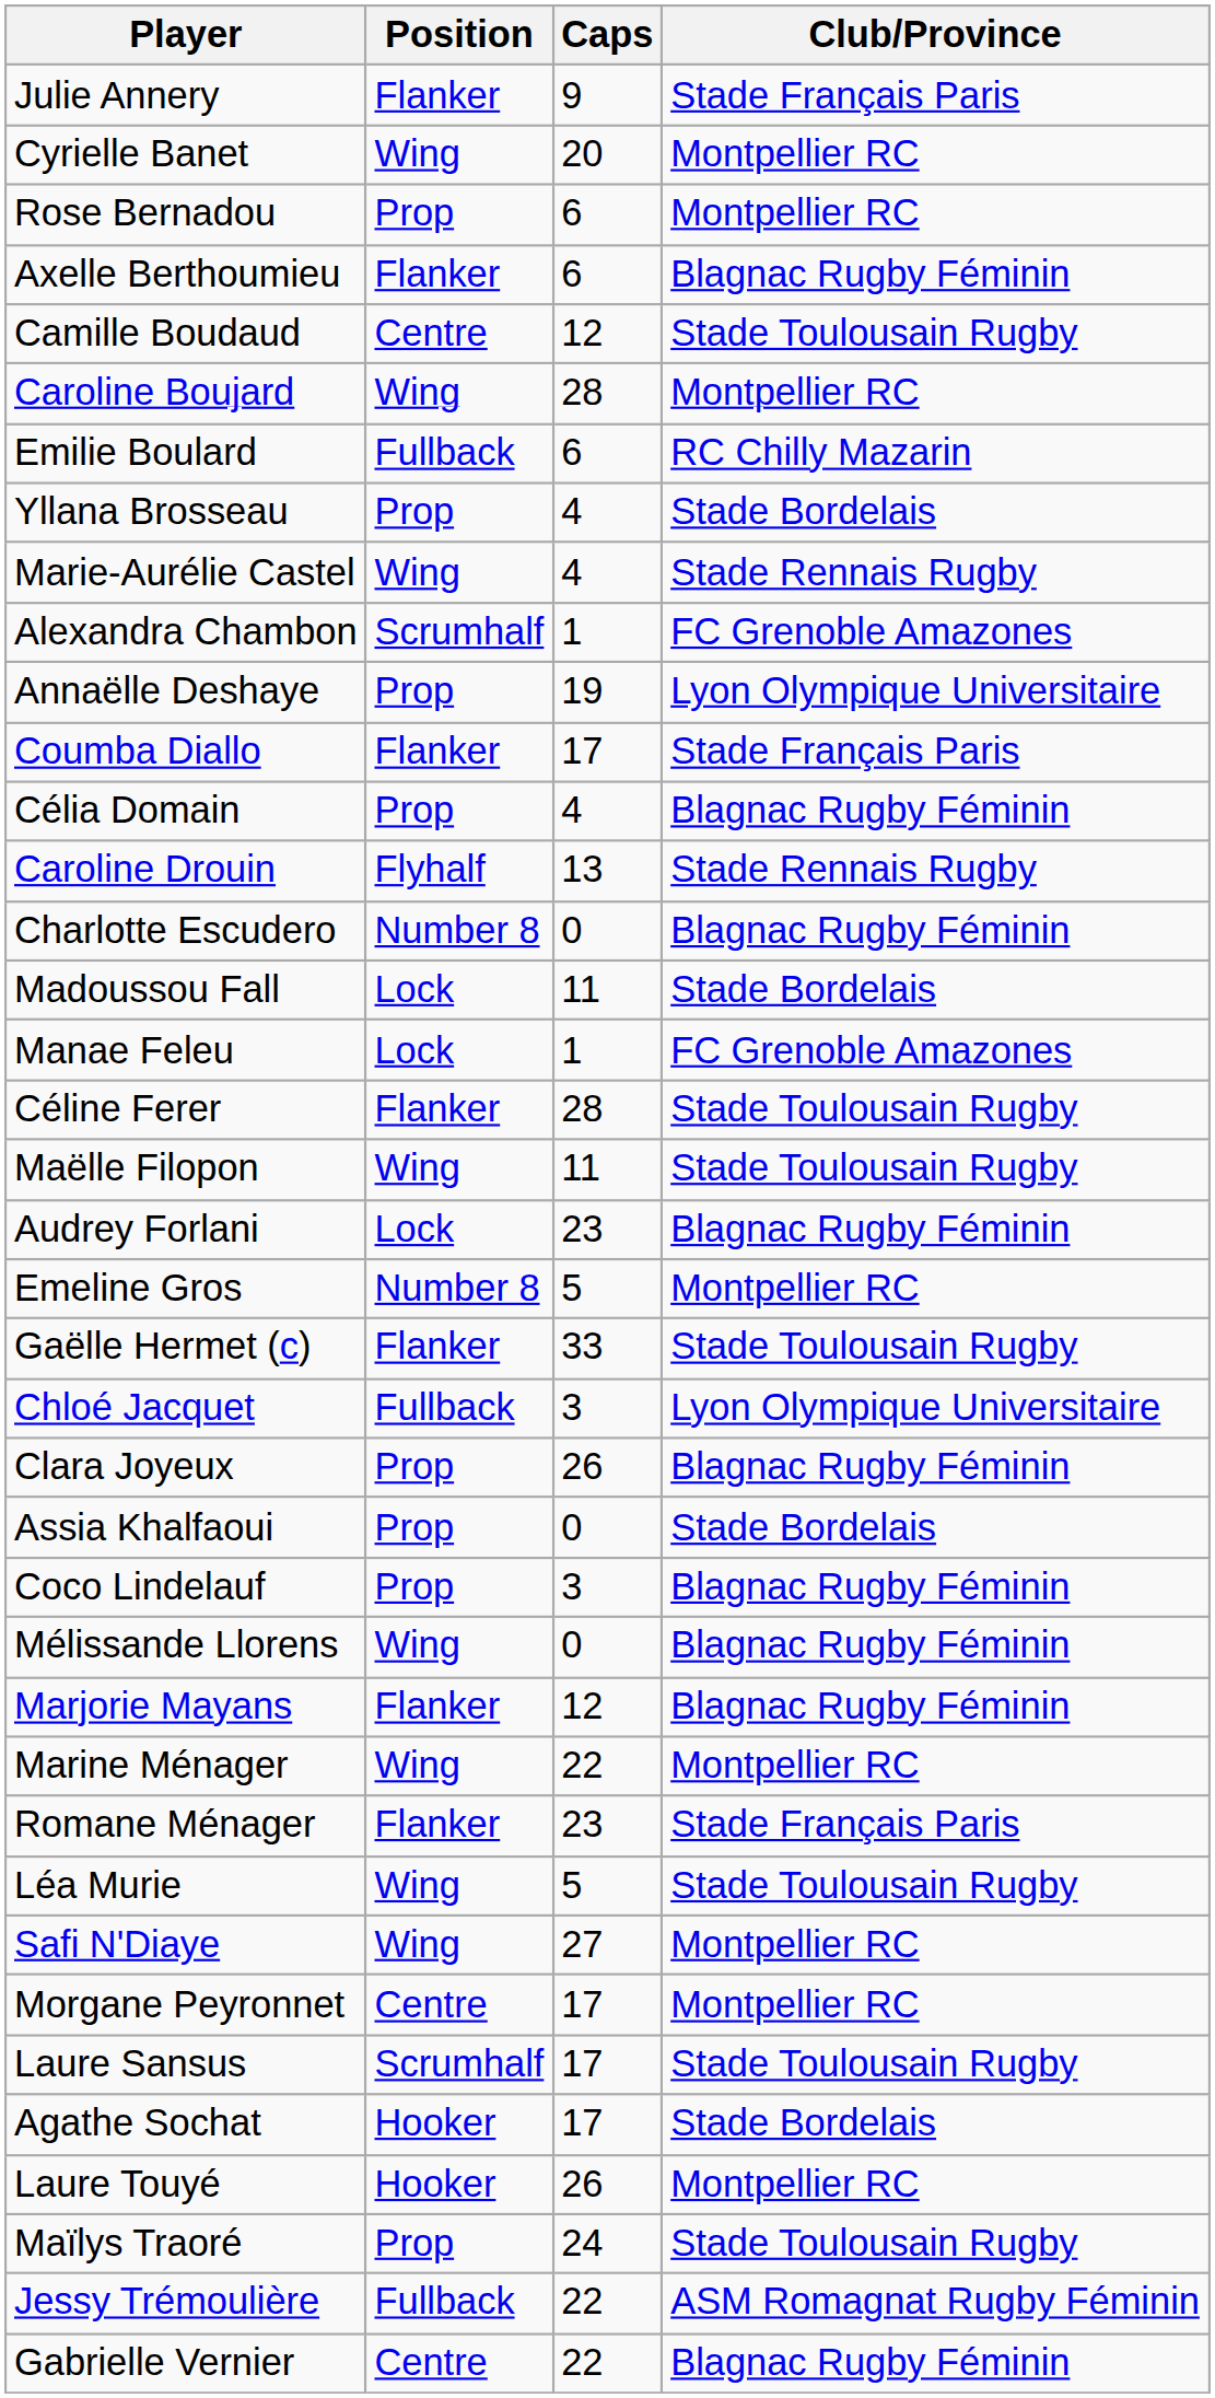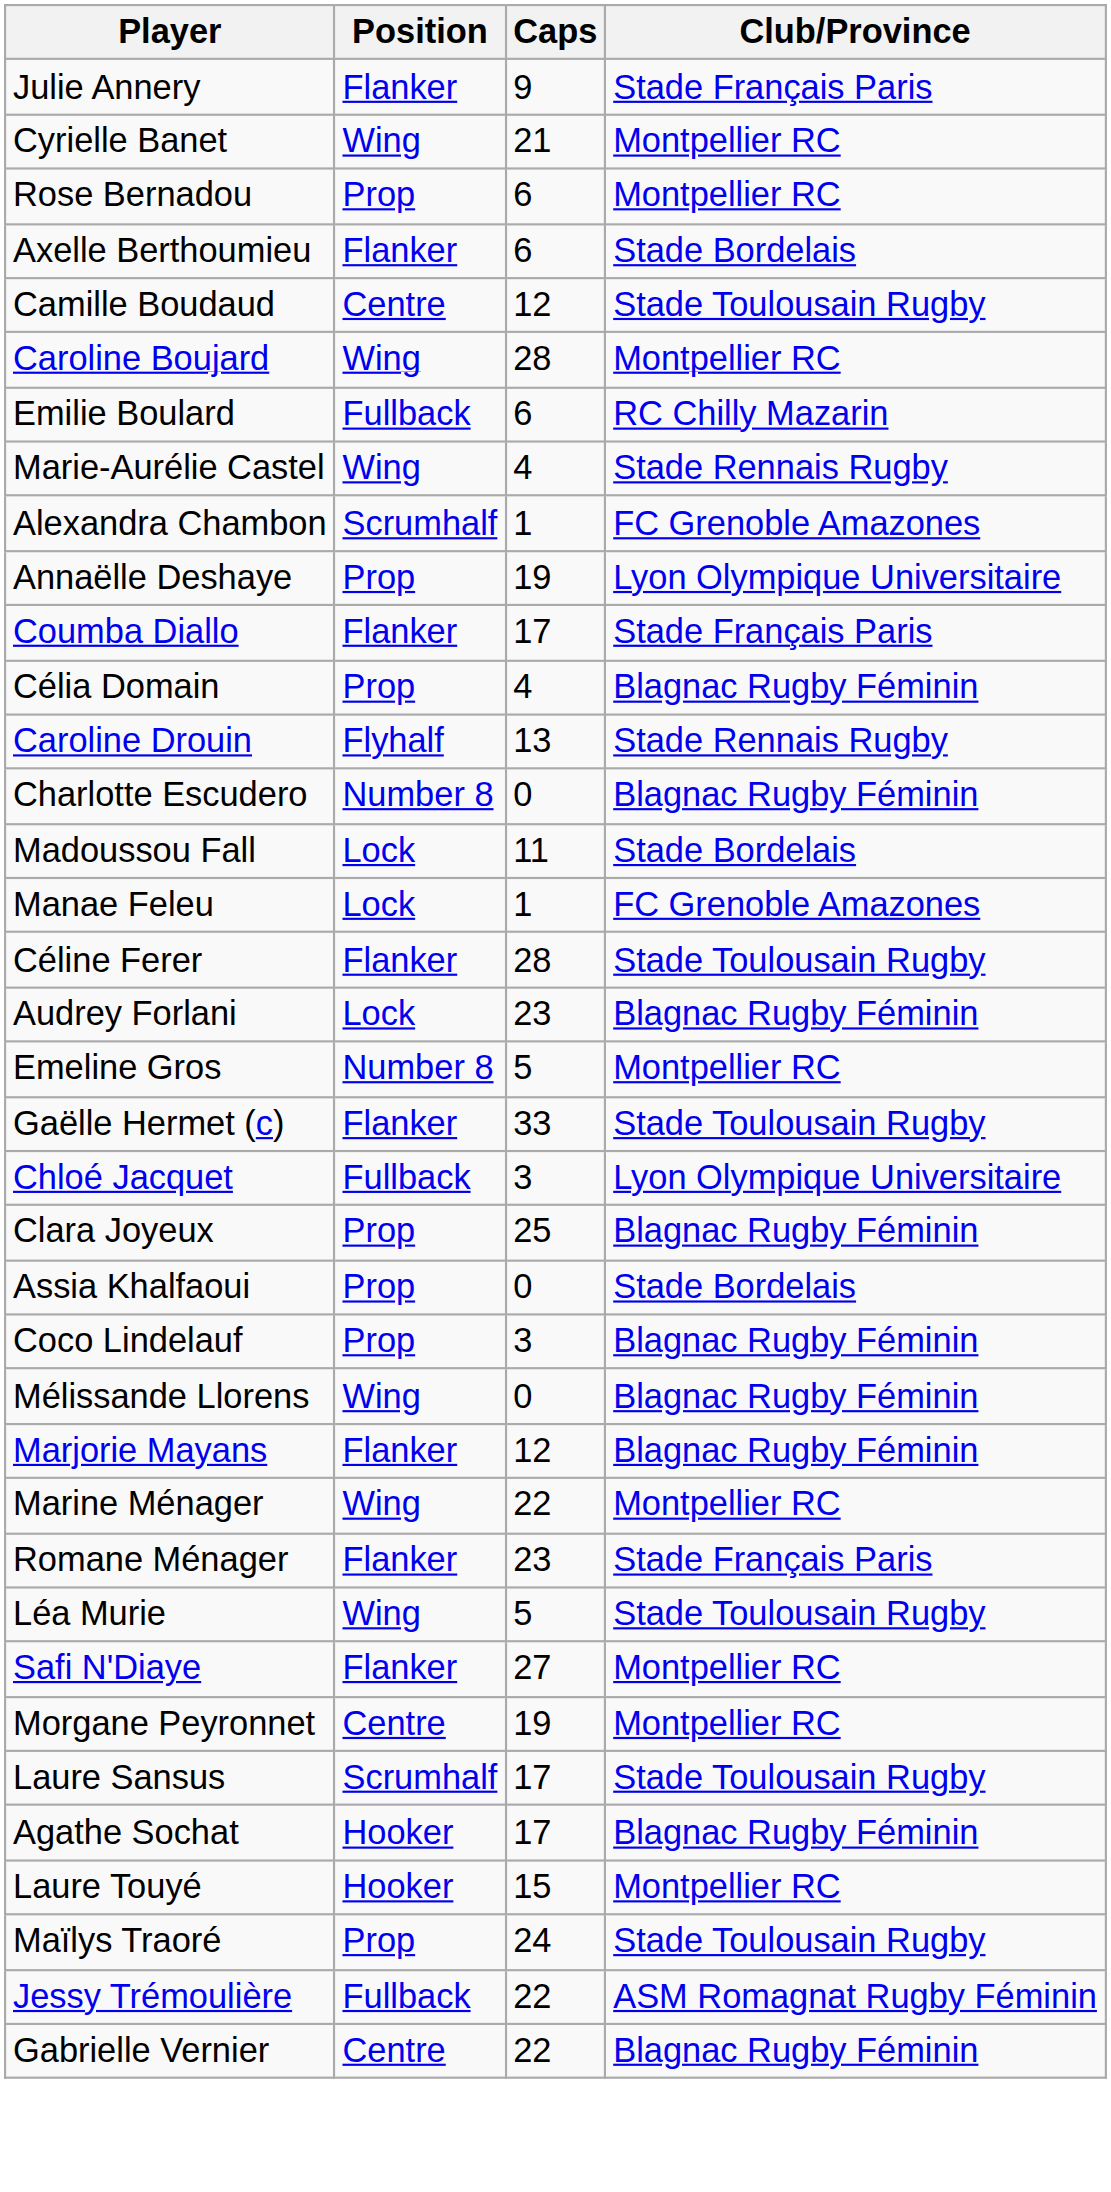 <table class="wikitable">
 <tr>
 <th>Player</th>
 <th>Position</th>
 <th>Caps</th>
 <th>Club/Province</th>
 </tr>
 <tr>
 <td>Julie Annery</td>
 <td><a href='#'>Flanker</a></td>
 <td>9</td>
 <td><a href='#'>Stade Français Paris</a></td>
 </tr>
 <tr>
 <td>Cyrielle Banet</td>
 <td><a href='#'>Wing</a></td>
-<td>20</td>
+<td>21</td>
 <td><a href='#'>Montpellier RC</a></td>
 </tr>
 <tr>
 <td>Rose Bernadou</td>
 <td><a href='#'>Prop</a></td>
 <td>6</td>
 <td><a href='#'>Montpellier RC</a></td>
 </tr>
 <tr>
 <td>Axelle Berthoumieu</td>
 <td><a href='#'>Flanker</a></td>
 <td>6</td>
-<td><a href='#'>Blagnac Rugby Féminin</a></td>
+<td><a href='#'>Stade Bordelais</a></td>
 </tr>
 <tr>
 <td>Camille Boudaud</td>
 <td><a href='#'>Centre</a></td>
 <td>12</td>
 <td><a href='#'>Stade Toulousain Rugby</a></td>
 </tr>
 <tr>
 <td><a href='#'>Caroline Boujard</a></td>
 <td><a href='#'>Wing</a></td>
 <td>28</td>
 <td><a href='#'>Montpellier RC</a></td>
 </tr>
 <tr>
 <td>Emilie Boulard</td>
 <td><a href='#'>Fullback</a></td>
 <td>6</td>
 <td><a href='#'>RC Chilly Mazarin</a></td>
-</tr>
-<tr>
-<td>Yllana Brosseau</td>
-<td><a href='#'>Prop</a></td>
-<td>4</td>
-<td><a href='#'>Stade Bordelais</a></td>
 </tr>
 <tr>
 <td>Marie-Aurélie Castel</td>
 <td><a href='#'>Wing</a></td>
 <td>4</td>
 <td><a href='#'>Stade Rennais Rugby</a></td>
 </tr>
 <tr>
 <td>Alexandra Chambon</td>
 <td><a href='#'>Scrumhalf</a></td>
 <td>1</td>
 <td><a href='#'>FC Grenoble Amazones</a></td>
 </tr>
 <tr>
 <td>Annaëlle Deshaye</td>
 <td><a href='#'>Prop</a></td>
 <td>19</td>
 <td><a href='#'>Lyon Olympique Universitaire</a></td>
 </tr>
 <tr>
 <td><a href='#'>Coumba Diallo</a></td>
 <td><a href='#'>Flanker</a></td>
 <td>17</td>
 <td><a href='#'>Stade Français Paris</a></td>
 </tr>
 <tr>
 <td>Célia Domain</td>
 <td><a href='#'>Prop</a></td>
 <td>4</td>
 <td><a href='#'>Blagnac Rugby Féminin</a></td>
 </tr>
 <tr>
 <td><a href='#'>Caroline Drouin</a></td>
 <td><a href='#'>Flyhalf</a></td>
 <td>13</td>
 <td><a href='#'>Stade Rennais Rugby</a></td>
 </tr>
 <tr>
 <td>Charlotte Escudero</td>
 <td><a href='#'>Number 8</a></td>
 <td>0</td>
 <td><a href='#'>Blagnac Rugby Féminin</a></td>
 </tr>
 <tr>
 <td>Madoussou Fall</td>
 <td><a href='#'>Lock</a></td>
 <td>11</td>
 <td><a href='#'>Stade Bordelais</a></td>
 </tr>
 <tr>
 <td>Manae Feleu</td>
 <td><a href='#'>Lock</a></td>
 <td>1</td>
 <td><a href='#'>FC Grenoble Amazones</a></td>
 </tr>
 <tr>
 <td>Céline Ferer</td>
 <td><a href='#'>Flanker</a></td>
 <td>28</td>
 <td><a href='#'>Stade Toulousain Rugby</a></td>
 </tr>
 <tr>
-<td>Maëlle Filopon</td>
-<td><a href='#'>Wing</a></td>
-<td>11</td>
-<td><a href='#'>Stade Toulousain Rugby</a></td>
-</tr>
-<tr>
 <td>Audrey Forlani</td>
 <td><a href='#'>Lock</a></td>
 <td>23</td>
 <td><a href='#'>Blagnac Rugby Féminin</a></td>
 </tr>
 <tr>
 <td>Emeline Gros</td>
 <td><a href='#'>Number 8</a></td>
 <td>5</td>
 <td><a href='#'>Montpellier RC</a></td>
 </tr>
 <tr>
 <td>Gaëlle Hermet (<a href='#'>c</a>)</td>
 <td><a href='#'>Flanker</a></td>
 <td>33</td>
 <td><a href='#'>Stade Toulousain Rugby</a></td>
 </tr>
 <tr>
 <td><a href='#'>Chloé Jacquet</a></td>
 <td><a href='#'>Fullback</a></td>
 <td>3</td>
 <td><a href='#'>Lyon Olympique Universitaire</a></td>
 </tr>
 <tr>
 <td>Clara Joyeux</td>
 <td><a href='#'>Prop</a></td>
-<td>26</td>
+<td>25</td>
 <td><a href='#'>Blagnac Rugby Féminin</a></td>
 </tr>
 <tr>
 <td>Assia Khalfaoui</td>
 <td><a href='#'>Prop</a></td>
 <td>0</td>
 <td><a href='#'>Stade Bordelais</a></td>
 </tr>
 <tr>
 <td>Coco Lindelauf</td>
 <td><a href='#'>Prop</a></td>
 <td>3</td>
 <td><a href='#'>Blagnac Rugby Féminin</a></td>
 </tr>
 <tr>
 <td>Mélissande Llorens</td>
 <td><a href='#'>Wing</a></td>
 <td>0</td>
 <td><a href='#'>Blagnac Rugby Féminin</a></td>
 </tr>
 <tr>
 <td><a href='#'>Marjorie Mayans</a></td>
 <td><a href='#'>Flanker</a></td>
 <td>12</td>
 <td><a href='#'>Blagnac Rugby Féminin</a></td>
 </tr>
 <tr>
 <td>Marine Ménager</td>
 <td><a href='#'>Wing</a></td>
 <td>22</td>
 <td><a href='#'>Montpellier RC</a></td>
 </tr>
 <tr>
 <td>Romane Ménager</td>
 <td><a href='#'>Flanker</a></td>
 <td>23</td>
 <td><a href='#'>Stade Français Paris</a></td>
 </tr>
 <tr>
 <td>Léa Murie</td>
 <td><a href='#'>Wing</a></td>
 <td>5</td>
 <td><a href='#'>Stade Toulousain Rugby</a></td>
 </tr>
 <tr>
 <td><a href='#'>Safi N'Diaye</a></td>
-<td><a href='#'>Wing</a></td>
+<td><a href='#'>Flanker</a></td>
 <td>27</td>
 <td><a href='#'>Montpellier RC</a></td>
 </tr>
 <tr>
 <td>Morgane Peyronnet</td>
 <td><a href='#'>Centre</a></td>
-<td>17</td>
+<td>19</td>
 <td><a href='#'>Montpellier RC</a></td>
 </tr>
 <tr>
 <td>Laure Sansus</td>
 <td><a href='#'>Scrumhalf</a></td>
 <td>17</td>
 <td><a href='#'>Stade Toulousain Rugby</a></td>
 </tr>
 <tr>
 <td>Agathe Sochat</td>
 <td><a href='#'>Hooker</a></td>
 <td>17</td>
-<td><a href='#'>Stade Bordelais</a></td>
+<td><a href='#'>Blagnac Rugby Féminin</a></td>
 </tr>
 <tr>
 <td>Laure Touyé</td>
 <td><a href='#'>Hooker</a></td>
-<td>26</td>
+<td>15</td>
 <td><a href='#'>Montpellier RC</a></td>
 </tr>
 <tr>
 <td>Maïlys Traoré</td>
 <td><a href='#'>Prop</a></td>
 <td>24</td>
 <td><a href='#'>Stade Toulousain Rugby</a></td>
 </tr>
 <tr>
 <td><a href='#'>Jessy Trémoulière</a></td>
 <td><a href='#'>Fullback</a></td>
 <td>22</td>
 <td><a href='#'>ASM Romagnat Rugby Féminin</a></td>
 </tr>
 <tr>
 <td>Gabrielle Vernier</td>
 <td><a href='#'>Centre</a></td>
 <td>22</td>
 <td><a href='#'>Blagnac Rugby Féminin</a></td>
 </tr>
 </table>
